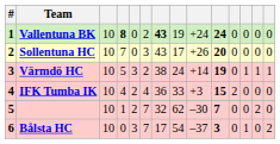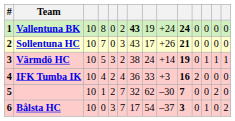 <table class="wikitable sortable">
 <tr>
 <th>#</th>
 <th>Team</th>
 <th></th>
 <th></th>
 <th></th>
 <th></th>
 <th></th>
 <th></th>
 <th></th>
 <th></th>
 <th></th>
 <th></th>
 <th></th>
 <th></th>
 </tr>
 <tr style="background: #D0F0C0;">
 <td><strong>1</strong></td>
 <td><strong><a href='#'>Vallentuna BK</a></strong></td>
 <td>10</td>
-<td><strong>8</strong></td>
+<td>8</td>
 <td>0</td>
 <td>2</td>
 <td><strong>43</strong></td>
 <td>19</td>
 <td>+24</td>
 <td><strong>24</strong></td>
 <td>0</td>
 <td>0</td>
 <td>0</td>
 <td>0</td>
 </tr>
 <tr style="background: #FFFFCC;">
 <td><strong>2</strong></td>
 <td> <strong><a href='#'>Sollentuna HC</a></strong></td>
 <td>10</td>
 <td>7</td>
 <td>0</td>
 <td>3</td>
 <td>43</td>
 <td>17</td>
 <td>+26</td>
-<td><strong>20</strong></td>
+<td><strong>21</strong></td>
 <td>0</td>
 <td>0</td>
 <td>0</td>
 <td>0</td>
 </tr>
 <tr style="background: #FFCCCC;">
 <td><strong>3</strong></td>
 <td> <strong><a href='#'>Värmdö HC</a></strong></td>
 <td>10</td>
 <td>5</td>
 <td>3</td>
 <td>2</td>
 <td>38</td>
 <td>24</td>
 <td>+14</td>
 <td><strong>19</strong></td>
 <td>0</td>
 <td>1</td>
 <td>1</td>
 <td>1</td>
 </tr>
 <tr style="background: #FFCCCC;">
 <td><strong>4</strong></td>
 <td><strong><a href='#'>IFK Tumba IK</a></strong></td>
 <td>10</td>
 <td>4</td>
 <td>2</td>
 <td>4</td>
 <td>36</td>
 <td>33</td>
 <td>+3</td>
-<td><strong>15</strong></td>
+<td><strong>16</strong></td>
 <td>2</td>
 <td>0</td>
 <td>0</td>
 <td>0</td>
 </tr>
 <tr style="background: #FFCCCC;">
 <td><strong>5</strong></td>
 <td></td>
 <td>10</td>
 <td>1</td>
 <td>2</td>
 <td>7</td>
 <td>32</td>
 <td>62</td>
 <td>–30</td>
 <td><strong>7</strong></td>
 <td>0</td>
 <td>0</td>
 <td>2</td>
 <td>0</td>
 </tr>
 <tr style="background: #FFCCCC;">
 <td><strong>6</strong></td>
 <td><strong><a href='#'>Bålsta HC</a></strong></td>
 <td>10</td>
 <td>0</td>
 <td>3</td>
 <td>7</td>
 <td>17</td>
 <td>54</td>
 <td>–37</td>
 <td><strong>3</strong></td>
 <td>0</td>
 <td>1</td>
 <td>0</td>
 <td>2</td>
 </tr>
 </table>
